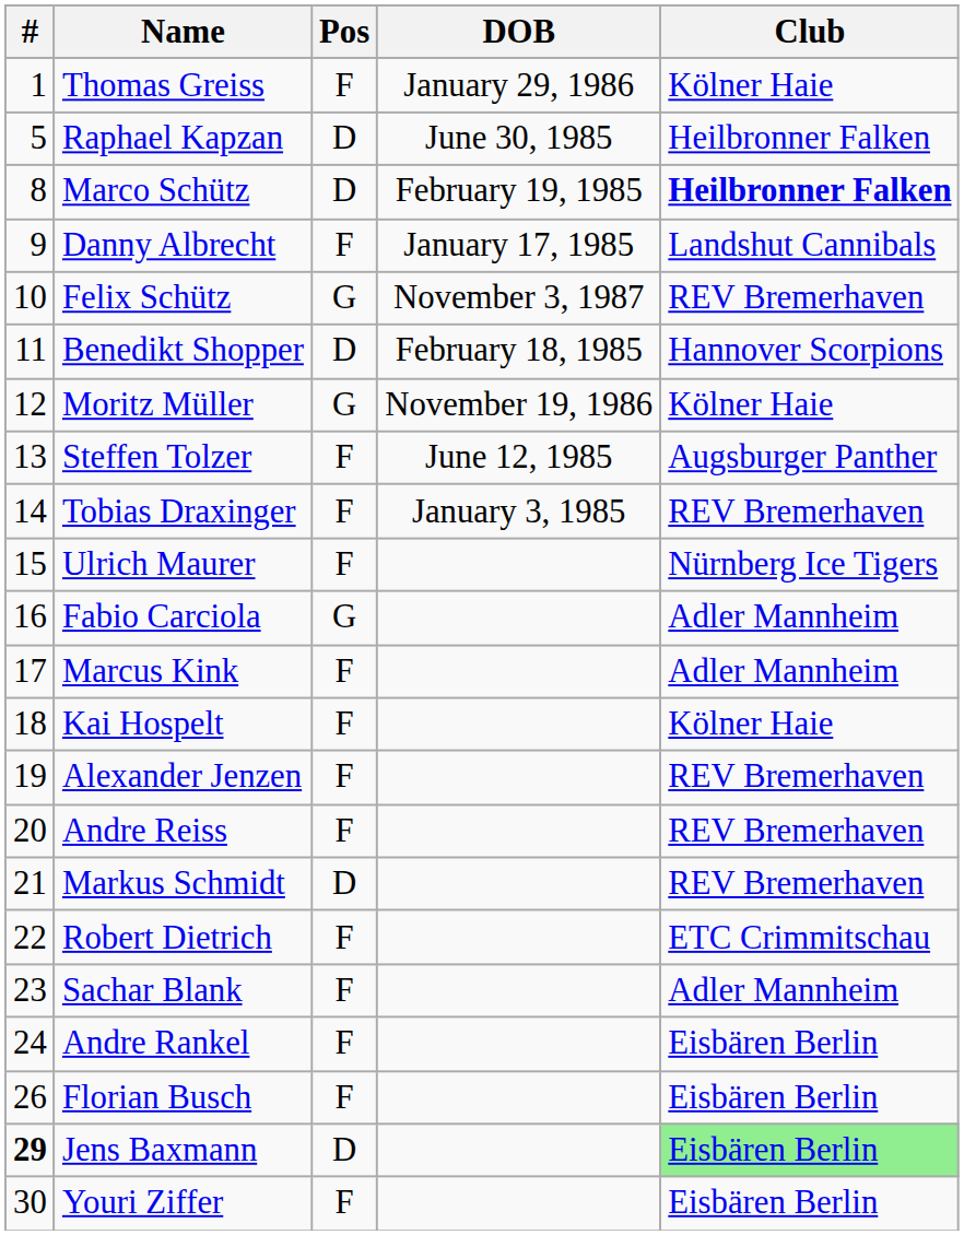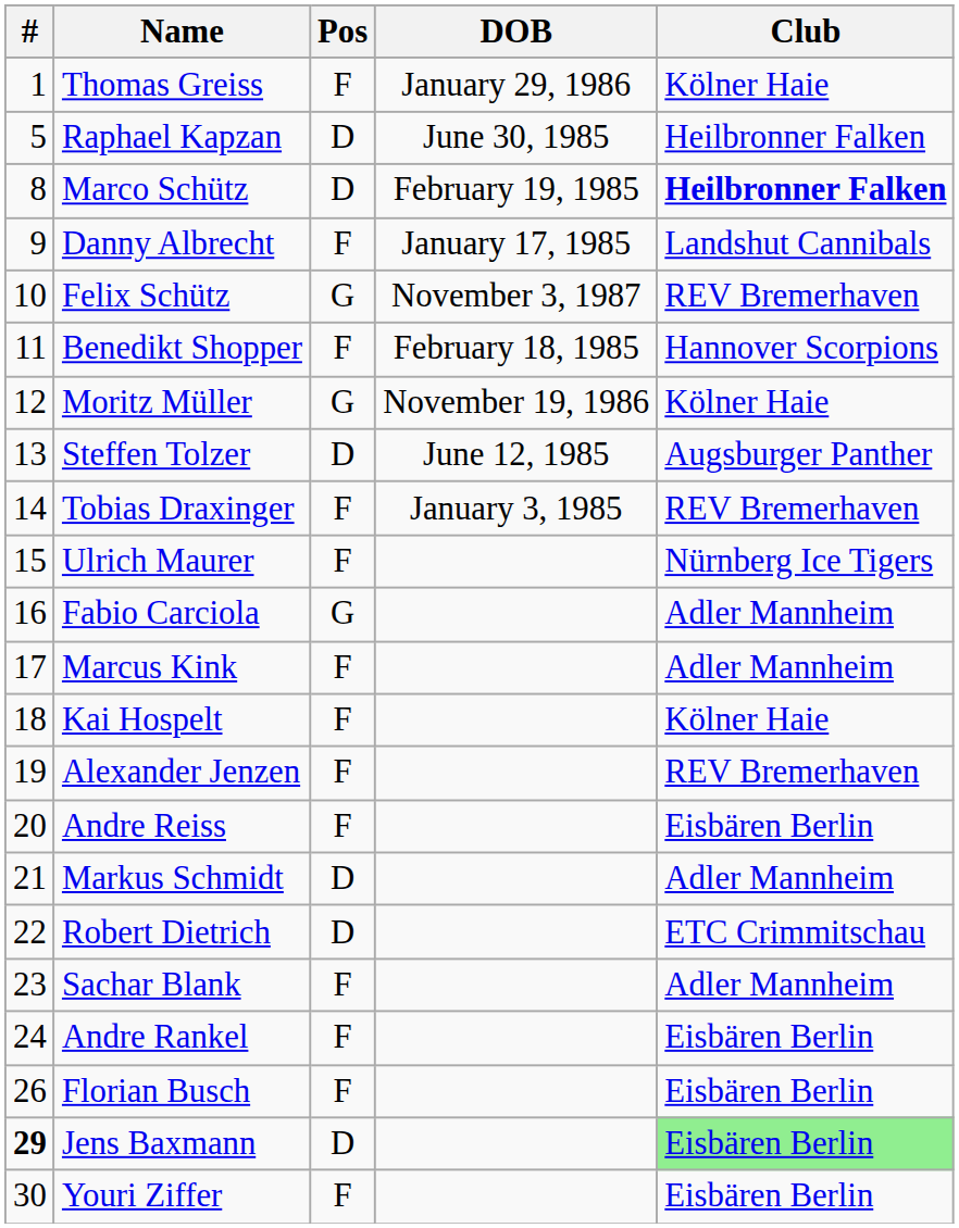 <table class="wikitable">
 <tr>
 <th>#</th>
 <th>Name</th>
 <th>Pos</th>
 <th>DOB</th>
 <th>Club</th>
 </tr>
 <tr>
 <td align=right>1</td>
 <td><a href='#'>Thomas Greiss</a></td>
 <td align=center>F</td>
 <td align=center>January 29, 1986</td>
 <td><a href='#'>Kölner Haie</a> </td>
 </tr>
 <tr>
 <td align=right>5</td>
 <td><a href='#'>Raphael Kapzan</a></td>
 <td align=center>D</td>
 <td align=center>June 30, 1985</td>
 <td><a href='#'>Heilbronner Falken</a> </td>
 </tr>
 <tr>
 <td align=right>8</td>
 <td><a href='#'>Marco Schütz</a></td>
 <td align=center>D</td>
 <td align=center>February 19, 1985</td>
 <td><strong><a href='#'>Heilbronner Falken</a> </strong></td>
 </tr>
 <tr>
 <td align=right>9</td>
 <td><a href='#'>Danny Albrecht</a></td>
 <td align=center>F</td>
 <td align=center>January 17, 1985</td>
 <td><a href='#'>Landshut Cannibals</a> </td>
 </tr>
 <tr>
 <td align=right>10</td>
 <td><a href='#'>Felix Schütz</a></td>
 <td align=center>G</td>
 <td align=center>November 3, 1987</td>
 <td><a href='#'>REV Bremerhaven</a> </td>
 </tr>
 <tr>
 <td align=right>11</td>
 <td><a href='#'>Benedikt Shopper</a></td>
-<td align=center>D</td>
+<td align=center>F</td>
 <td align=center>February 18, 1985</td>
 <td><a href='#'>Hannover Scorpions</a> </td>
 </tr>
 <tr>
 <td align=right>12</td>
 <td><a href='#'>Moritz Müller</a></td>
 <td align=center>G</td>
 <td align=center>November 19, 1986</td>
 <td><a href='#'>Kölner Haie</a> </td>
 </tr>
 <tr>
 <td align=right>13</td>
 <td><a href='#'>Steffen Tolzer</a></td>
-<td align=center>F</td>
+<td align=center>D</td>
 <td align=center>June 12, 1985</td>
 <td><a href='#'>Augsburger Panther</a> </td>
 </tr>
 <tr>
 <td align=right>14</td>
 <td><a href='#'>Tobias Draxinger</a></td>
 <td align=center>F</td>
 <td align=center>January 3, 1985</td>
 <td><a href='#'>REV Bremerhaven</a> </td>
 </tr>
 <tr>
 <td align=right>15</td>
 <td><a href='#'>Ulrich Maurer</a></td>
 <td align=center>F</td>
 <td align=center></td>
 <td><a href='#'>Nürnberg Ice Tigers</a>	</td>
 </tr>
 <tr>
 <td align=right>16</td>
 <td><a href='#'>Fabio Carciola</a></td>
 <td align=center>G</td>
 <td align=center></td>
 <td><a href='#'>Adler Mannheim</a> </td>
 </tr>
 <tr>
 <td align=right>17</td>
 <td><a href='#'>Marcus Kink</a></td>
 <td align=center>F</td>
 <td align=center></td>
 <td><a href='#'>Adler Mannheim</a> </td>
 </tr>
 <tr>
 <td align=right>18</td>
 <td><a href='#'>Kai Hospelt</a></td>
 <td align=center>F</td>
 <td align=center></td>
 <td><a href='#'>Kölner Haie</a> </td>
 </tr>
 <tr>
 <td align=right>19</td>
 <td><a href='#'>Alexander Jenzen</a></td>
 <td align=center>F</td>
 <td align=center></td>
 <td><a href='#'>REV Bremerhaven</a> </td>
 </tr>
 <tr>
 <td align=right>20</td>
 <td><a href='#'>Andre Reiss</a></td>
 <td align=center>F</td>
 <td align=center></td>
-<td><a href='#'>REV Bremerhaven</a> </td>
+<td><a href='#'>Eisbären Berlin</a> </td>
 </tr>
 <tr>
 <td align=right>21</td>
 <td><a href='#'>Markus Schmidt</a></td>
 <td align=center>D</td>
 <td align=center></td>
-<td><a href='#'>REV Bremerhaven</a> </td>
+<td><a href='#'>Adler Mannheim</a> </td>
 </tr>
 <tr>
 <td align=right>22</td>
 <td><a href='#'>Robert Dietrich</a></td>
-<td align=center>F</td>
+<td align=center>D</td>
 <td align=center></td>
 <td><a href='#'>ETC Crimmitschau</a>  </td>
 </tr>
 <tr>
 <td align=right>23</td>
 <td><a href='#'>Sachar Blank</a></td>
 <td align=center>F</td>
 <td align=center></td>
 <td><a href='#'>Adler Mannheim</a> </td>
 </tr>
 <tr>
 <td align=right>24</td>
 <td><a href='#'>Andre Rankel</a></td>
 <td align=center>F</td>
 <td align=center></td>
 <td><a href='#'>Eisbären Berlin</a> </td>
 </tr>
 <tr>
 <td align=right>26</td>
 <td><a href='#'>Florian Busch</a></td>
 <td align=center>F</td>
 <td align=center></td>
 <td><a href='#'>Eisbären Berlin</a> </td>
 </tr>
 <tr>
 <td align=right><strong>29</strong></td>
 <td><a href='#'>Jens Baxmann</a></td>
 <td align=center>D</td>
 <td align=center></td>
 <td style="background: lightgreen;"><a href='#'>Eisbären Berlin</a> </td>
 </tr>
 <tr>
 <td align=right>30</td>
 <td><a href='#'>Youri Ziffer</a></td>
 <td align=center>F</td>
 <td align=center></td>
 <td><a href='#'>Eisbären Berlin</a> </td>
 </tr>
 </table>
